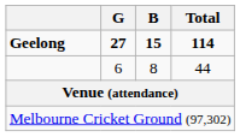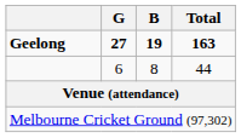 <table class="wikitable" style="float:right; text-align:center; margin:1em;">
 <tr>
 <th></th>
 <th>G</th>
 <th>B</th>
 <th>Total</th>
 </tr>
 <tr>
 <td style="text-align:left"><strong>Geelong</strong></td>
 <td><strong>27</strong></td>
-<td><strong>15</strong></td>
-<td><strong>114</strong></td>
+<td><strong>19</strong></td>
+<td><strong>163</strong></td>
 </tr>
 <tr>
 <td style="text-align:left"></td>
 <td>6</td>
 <td>8</td>
 <td>44</td>
 </tr>
 <tr>
 <th colspan=4>Venue <small>(attendance)</small></th>
 </tr>
 <tr>
 <td colspan=4><a href='#'>Melbourne Cricket Ground</a> <small>(97,302)</small></td>
 </tr>
 </table>
